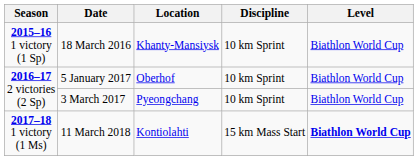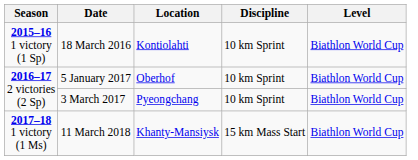 <table class="wikitable">
 <tr>
 <th>Season</th>
 <th>Date</th>
 <th>Location</th>
 <th>Discipline</th>
 <th>Level</th>
 </tr>
 <tr>
 <td style="text-align:center;"><strong><a href='#'>2015–16</a></strong> <br> 1 victory <br> (1 Sp)</td>
 <td>18 March 2016</td>
-<td> <a href='#'>Khanty-Mansiysk</a></td>
+<td> <a href='#'>Kontiolahti</a></td>
 <td>10 km Sprint</td>
 <td><a href='#'>Biathlon World Cup</a></td>
 </tr>
 <tr>
 <td rowspan="2" style="text-align:center;"><strong><a href='#'>2016–17</a></strong> <br> 2 victories <br> (2 Sp)</td>
 <td>5 January 2017</td>
 <td> <a href='#'>Oberhof</a></td>
 <td>10 km Sprint</td>
 <td><a href='#'>Biathlon World Cup</a></td>
 </tr>
 <tr>
 <td>3 March 2017</td>
 <td> <a href='#'>Pyeongchang</a></td>
 <td>10 km Sprint</td>
 <td><a href='#'>Biathlon World Cup</a></td>
 </tr>
 <tr>
 <td style="text-align:center;"><strong><a href='#'>2017–18</a></strong> <br> 1 victory <br> (1 Ms)</td>
 <td>11 March 2018</td>
-<td> <a href='#'>Kontiolahti</a></td>
+<td> <a href='#'>Khanty-Mansiysk</a></td>
 <td>15 km Mass Start</td>
-<td><strong><a href='#'>Biathlon World Cup</a></strong></td>
+<td><a href='#'>Biathlon World Cup</a></td>
 </tr>
 </table>
